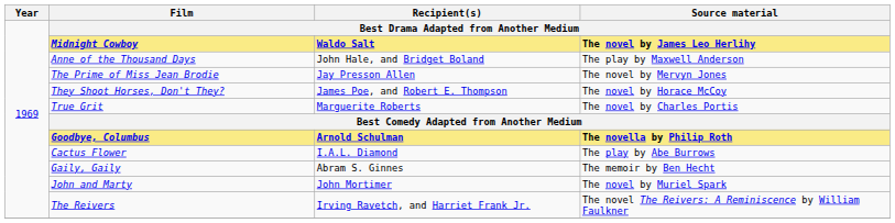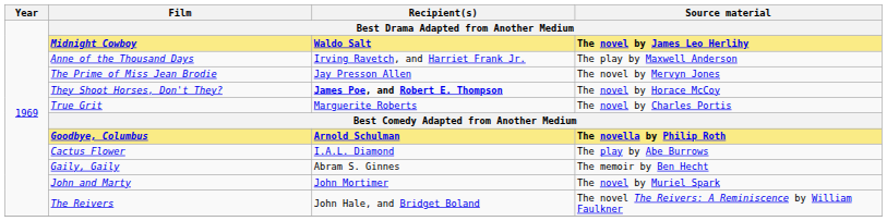 <table class="wikitable" width="95%" cellpadding="5">
 <tr>
 <th width="5%">Year</th>
 <th width="30%">Film</th>
 <th width="30%">Recipient(s)</th>
 <th width="35%">Source material</th>
 </tr>
 <tr>
 <td rowspan="12" style="text-align:center;"><a href='#'>1969</a><br><br></td>
 <th colspan="3">Best Drama Adapted from Another Medium</th>
 </tr>
 <tr>
 <td style="background:#FAEB86"><strong><em><a href='#'>Midnight Cowboy</a></em></strong></td>
 <td style="background:#FAEB86"><strong><a href='#'>Waldo Salt</a></strong></td>
 <td style="background:#FAEB86"><strong>The <a href='#'>novel</a> by <a href='#'>James Leo Herlihy</a></strong></td>
 </tr>
 <tr>
 <td><em><a href='#'>Anne of the Thousand Days</a></em></td>
-<td>John Hale, and <a href='#'>Bridget Boland</a></td>
+<td><a href='#'>Irving Ravetch</a>, and <a href='#'>Harriet Frank Jr.</a></td>
 <td>The play by <a href='#'>Maxwell Anderson</a></td>
 </tr>
 <tr>
 <td><em><a href='#'>The Prime of Miss Jean Brodie</a></em></td>
 <td><a href='#'>Jay Presson Allen</a></td>
 <td>The novel by <a href='#'>Mervyn Jones</a></td>
 </tr>
 <tr>
 <td><em><a href='#'>They Shoot Horses, Don't They?</a></em></td>
-<td><a href='#'>James Poe</a>, and <a href='#'>Robert E. Thompson</a></td>
+<td><strong><a href='#'>James Poe</a>, and <a href='#'>Robert E. Thompson</a></strong></td>
 <td>The <a href='#'>novel</a> by <a href='#'>Horace McCoy</a></td>
 </tr>
 <tr>
 <td><em><a href='#'>True Grit</a></em></td>
 <td><a href='#'>Marguerite Roberts</a></td>
 <td>The <a href='#'>novel</a> by <a href='#'>Charles Portis</a></td>
 </tr>
 <tr>
 <th colspan="3">Best Comedy Adapted from Another Medium</th>
 </tr>
 <tr>
 <td style="background:#FAEB86"><strong><em><a href='#'>Goodbye, Columbus</a></em></strong></td>
 <td style="background:#FAEB86"><strong><a href='#'>Arnold Schulman</a></strong></td>
 <td style="background:#FAEB86"><strong>The <a href='#'>novella</a> by <a href='#'>Philip Roth</a></strong></td>
 </tr>
 <tr>
 <td><em><a href='#'>Cactus Flower</a></em></td>
 <td><a href='#'>I.A.L. Diamond</a></td>
 <td>The <a href='#'>play</a> by <a href='#'>Abe Burrows</a></td>
 </tr>
 <tr>
 <td><em><a href='#'>Gaily, Gaily</a></em></td>
 <td>Abram S. Ginnes</td>
 <td>The memoir by <a href='#'>Ben Hecht</a></td>
 </tr>
 <tr>
 <td><em><a href='#'>John and Marty</a></em></td>
 <td><a href='#'>John Mortimer</a></td>
 <td>The <a href='#'>novel</a> by <a href='#'>Muriel Spark</a></td>
 </tr>
 <tr>
 <td><em><a href='#'>The Reivers</a></em></td>
-<td><a href='#'>Irving Ravetch</a>, and <a href='#'>Harriet Frank Jr.</a></td>
+<td>John Hale, and <a href='#'>Bridget Boland</a></td>
 <td>The novel <em><a href='#'>The Reivers: A Reminiscence</a></em> by <a href='#'>William Faulkner</a></td>
 </tr>
 <tr>
 </tr>
 </table>
